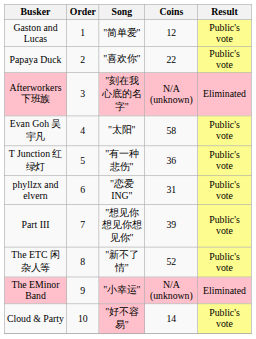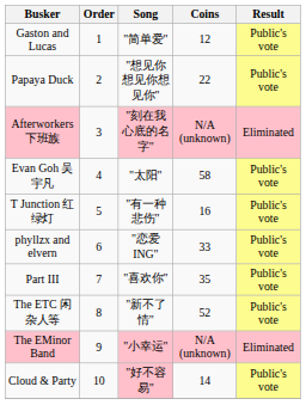 <table class="wikitable" style="text-align:center; width:65%;">
 <tr>
 <th style="width:10%;">Busker</th>
 <th style="width:3%;">Order</th>
 <th style="width:15%;">Song</th>
 <th style="width:10%;">Coins</th>
 <th style="width:10%;">Result</th>
 </tr>
 <tr>
 <td>Gaston and Lucas</td>
 <td>1</td>
 <td>"简单爱"</td>
 <td>12</td>
 <td style="background:#fdfc8f">Public's vote</td>
 </tr>
 <tr>
 <td>Papaya Duck</td>
 <td>2</td>
-<td>"喜欢你"</td>
+<td>"想见你想见你想见你"</td>
 <td>22</td>
 <td style="background:#fdfc8f">Public's vote</td>
 </tr>
 <tr>
 <td style="background:pink">Afterworkers 下班族</td>
 <td>3</td>
 <td style="background:pink">"刻在我心底的名字"</td>
 <td style="background:pink">N/A (unknown)</td>
 <td style="background:pink">Eliminated</td>
 </tr>
 <tr>
 <td>Evan Goh 吴宇凡</td>
 <td>4</td>
 <td>"太阳"</td>
 <td>58</td>
 <td style="background:#fdfc8f">Public's vote</td>
 </tr>
 <tr>
 <td>T Junction 红绿灯</td>
 <td>5</td>
 <td>"有一种悲伤"</td>
-<td>36</td>
+<td>16</td>
 <td style="background:#fdfc8f">Public's vote</td>
 </tr>
 <tr>
 <td>phyllzx and elvern</td>
 <td>6</td>
 <td>"恋爱ING"</td>
-<td>31</td>
+<td>33</td>
 <td style="background:#fdfc8f">Public's vote</td>
 </tr>
 <tr>
 <td>Part III</td>
 <td>7</td>
-<td>"想见你想见你想见你"</td>
-<td>39</td>
+<td>"喜欢你"</td>
+<td>35</td>
 <td style="background:#fdfc8f">Public's vote</td>
 </tr>
 <tr>
 <td>The ETC 闲杂人等</td>
 <td>8</td>
 <td>"新不了情"</td>
 <td>52</td>
 <td style="background:#fdfc8f">Public's vote</td>
 </tr>
 <tr>
 <td style="background:pink">The EMinor Band</td>
 <td>9</td>
 <td style="background:pink">"小幸运"</td>
 <td style="background:pink">N/A (unknown)</td>
 <td style="background:pink">Eliminated</td>
 </tr>
 <tr>
 <td>Cloud & Party</td>
 <td>10</td>
 <td style="background: pink;">"好不容易"</td>
 <td>14</td>
 <td style="background:#fdfc8f">Public's vote</td>
 </tr>
 <tr>
 </tr>
 </table>
